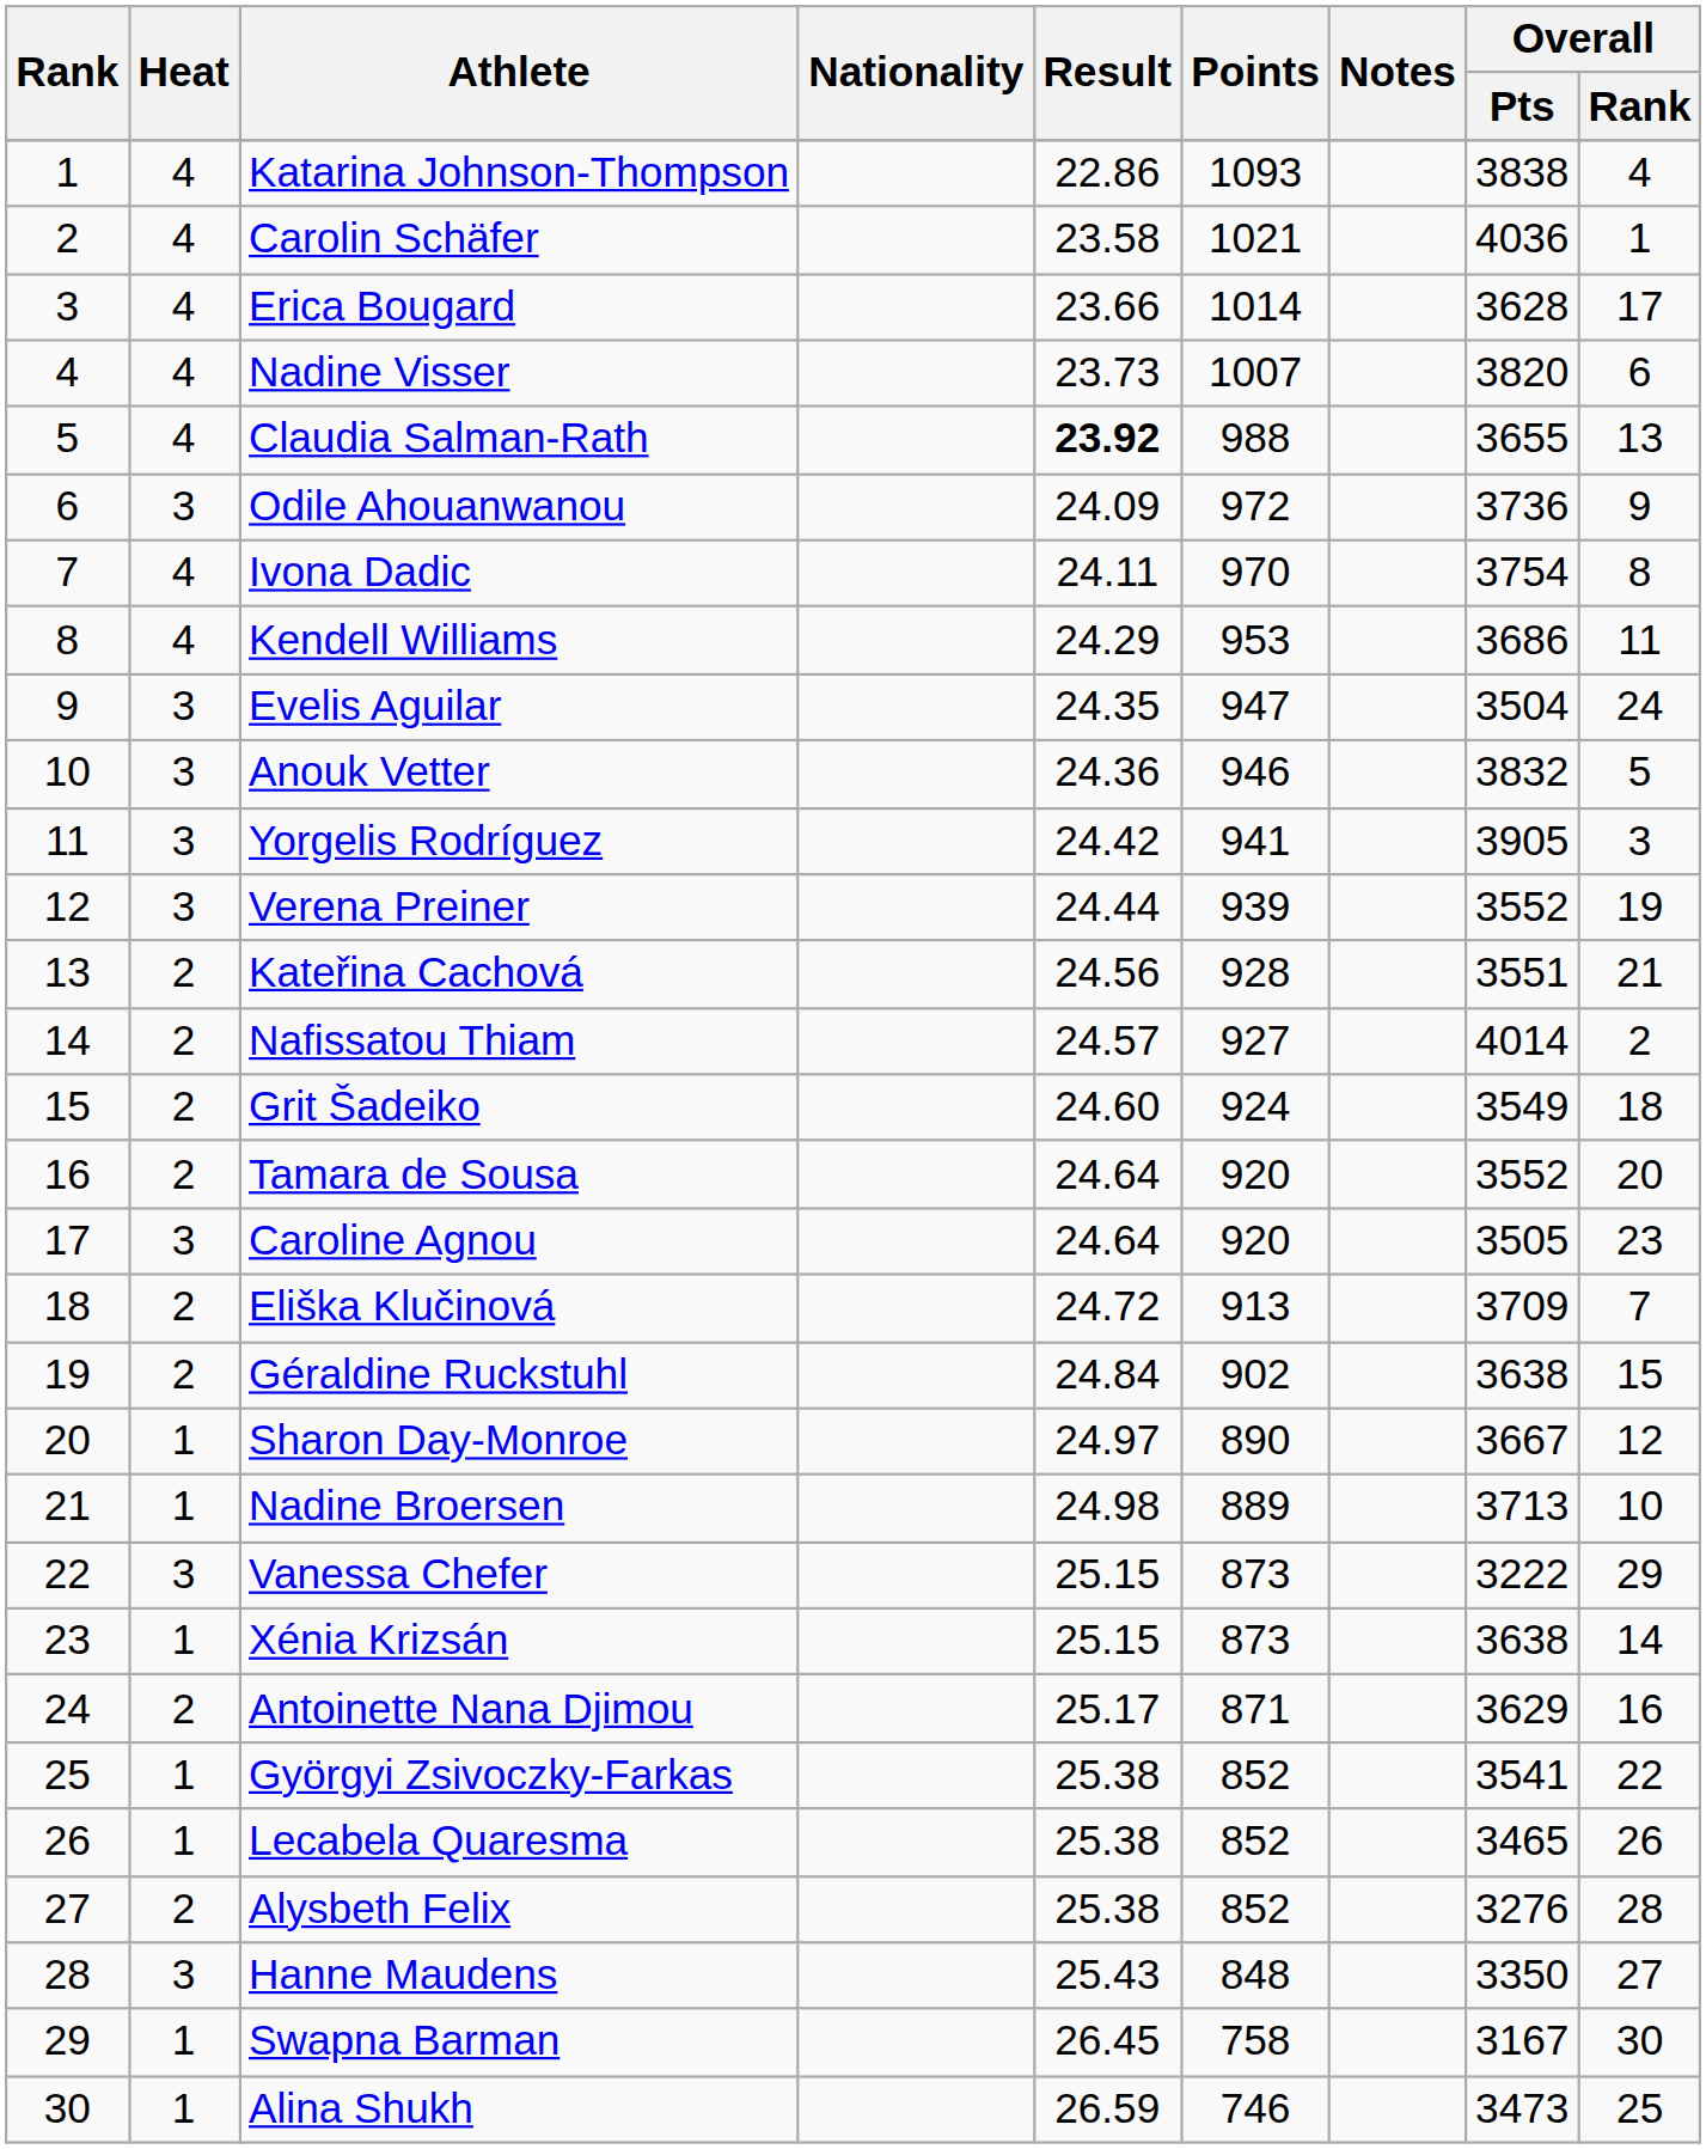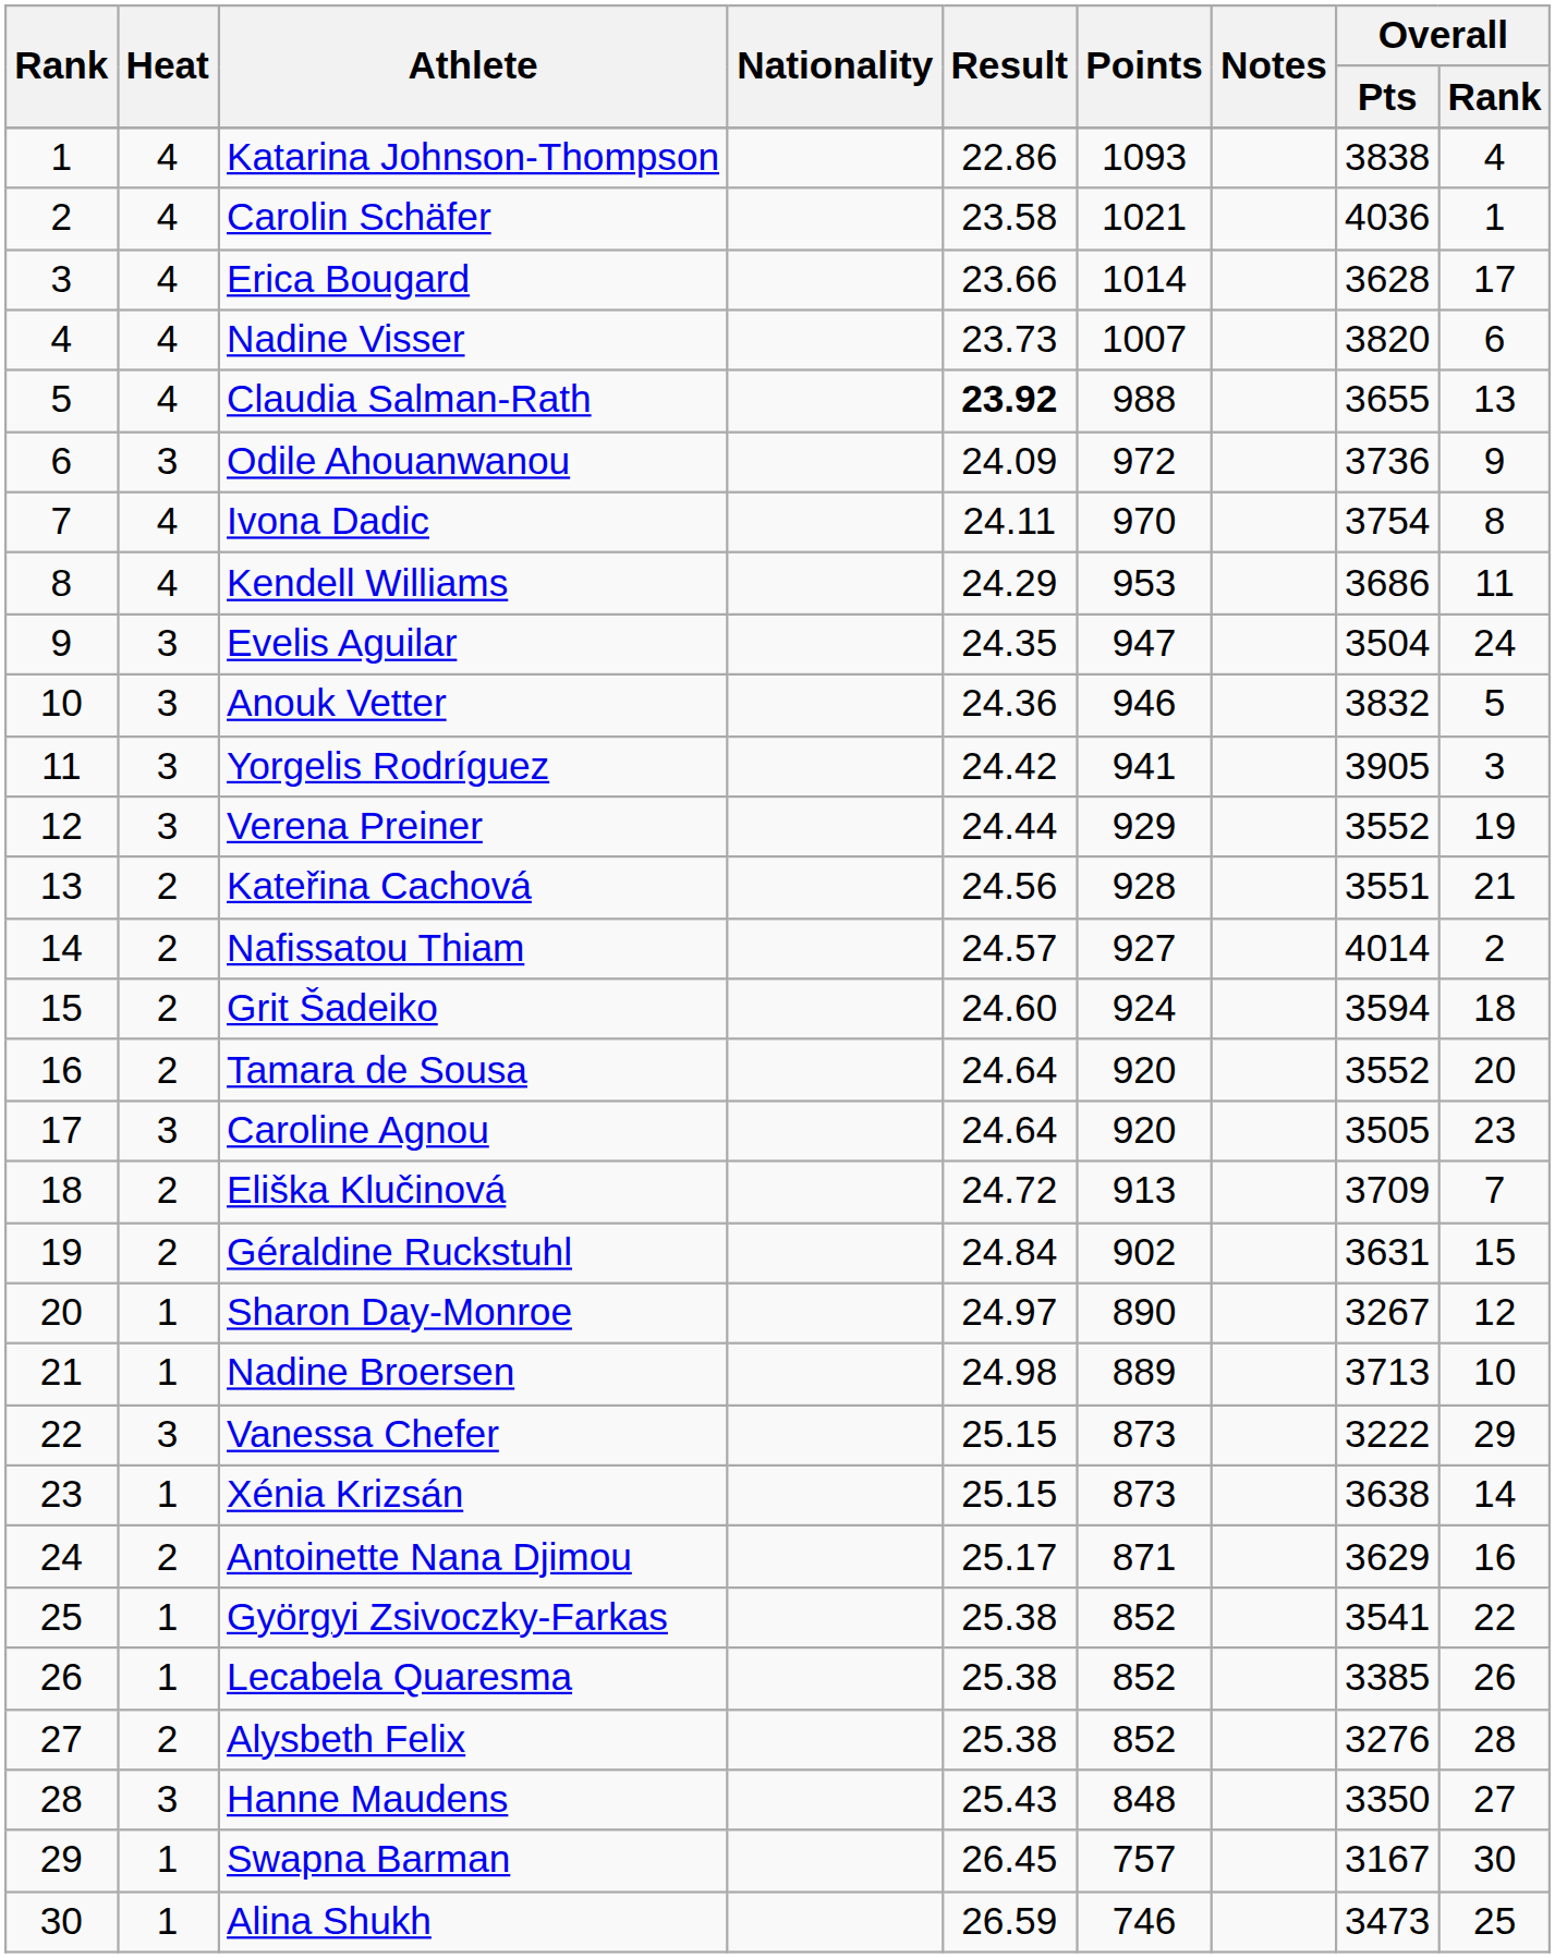 <table class="wikitable sortable" style="text-align:center">
 <tr>
 <th rowspan=2>Rank</th>
 <th rowspan=2>Heat</th>
 <th rowspan=2>Athlete</th>
 <th rowspan=2>Nationality</th>
 <th rowspan=2>Result</th>
 <th rowspan=2>Points</th>
 <th rowspan=2>Notes</th>
 <th colspan=2>Overall</th>
 </tr>
 <tr>
 <th>Pts</th>
 <th>Rank</th>
 </tr>
 <tr>
 </tr>
 <tr>
 <td>1</td>
 <td>4</td>
 <td align=left><a href='#'>Katarina Johnson-Thompson</a></td>
 <td align=left></td>
 <td>22.86</td>
 <td>1093</td>
 <td></td>
 <td>3838</td>
 <td>4</td>
 </tr>
 <tr>
 <td>2</td>
 <td>4</td>
 <td align=left><a href='#'>Carolin Schäfer</a></td>
 <td align=left></td>
 <td>23.58</td>
 <td>1021</td>
 <td></td>
 <td>4036</td>
 <td>1</td>
 </tr>
 <tr>
 <td>3</td>
 <td>4</td>
 <td align=left><a href='#'>Erica Bougard</a></td>
 <td align=left></td>
 <td>23.66</td>
 <td>1014</td>
 <td></td>
 <td>3628</td>
 <td>17</td>
 </tr>
 <tr>
 <td>4</td>
 <td>4</td>
 <td align=left><a href='#'>Nadine Visser</a></td>
 <td align=left></td>
 <td>23.73</td>
 <td>1007</td>
 <td></td>
 <td>3820</td>
 <td>6</td>
 </tr>
 <tr>
 <td>5</td>
 <td>4</td>
 <td align=left><a href='#'>Claudia Salman-Rath</a></td>
 <td align=left></td>
 <td><strong>23.92</strong></td>
 <td>988</td>
 <td></td>
 <td>3655</td>
 <td>13</td>
 </tr>
 <tr>
 <td>6</td>
 <td>3</td>
 <td align=left><a href='#'>Odile Ahouanwanou</a></td>
 <td align=left></td>
 <td>24.09</td>
 <td>972</td>
 <td></td>
 <td>3736</td>
 <td>9</td>
 </tr>
 <tr>
 <td>7</td>
 <td>4</td>
 <td align=left><a href='#'>Ivona Dadic</a></td>
 <td align=left></td>
 <td>24.11</td>
 <td>970</td>
 <td></td>
 <td>3754</td>
 <td>8</td>
 </tr>
 <tr>
 <td>8</td>
 <td>4</td>
 <td align=left><a href='#'>Kendell Williams</a></td>
 <td align=left></td>
 <td>24.29</td>
 <td>953</td>
 <td></td>
 <td>3686</td>
 <td>11</td>
 </tr>
 <tr>
 <td>9</td>
 <td>3</td>
 <td align=left><a href='#'>Evelis Aguilar</a></td>
 <td align=left></td>
 <td>24.35</td>
 <td>947</td>
 <td></td>
 <td>3504</td>
 <td>24</td>
 </tr>
 <tr>
 <td>10</td>
 <td>3</td>
 <td align=left><a href='#'>Anouk Vetter</a></td>
 <td align=left></td>
 <td>24.36</td>
 <td>946</td>
 <td></td>
 <td>3832</td>
 <td>5</td>
 </tr>
 <tr>
 <td>11</td>
 <td>3</td>
 <td align=left><a href='#'>Yorgelis Rodríguez</a></td>
 <td align=left></td>
 <td>24.42</td>
 <td>941</td>
 <td></td>
 <td>3905</td>
 <td>3</td>
 </tr>
 <tr>
 <td>12</td>
 <td>3</td>
 <td align=left><a href='#'>Verena Preiner</a></td>
 <td align=left></td>
 <td>24.44</td>
-<td>939</td>
+<td>929</td>
 <td></td>
 <td>3552</td>
 <td>19</td>
 </tr>
 <tr>
 <td>13</td>
 <td>2</td>
 <td align=left><a href='#'>Kateřina Cachová</a></td>
 <td align=left></td>
 <td>24.56</td>
 <td>928</td>
 <td></td>
 <td>3551</td>
 <td>21</td>
 </tr>
 <tr>
 <td>14</td>
 <td>2</td>
 <td align=left><a href='#'>Nafissatou Thiam</a></td>
 <td align=left></td>
 <td>24.57</td>
 <td>927</td>
 <td></td>
 <td>4014</td>
 <td>2</td>
 </tr>
 <tr>
 <td>15</td>
 <td>2</td>
 <td align=left><a href='#'>Grit Šadeiko</a></td>
 <td align=left></td>
 <td>24.60</td>
 <td>924</td>
 <td></td>
-<td>3549</td>
+<td>3594</td>
 <td>18</td>
 </tr>
 <tr>
 <td>16</td>
 <td>2</td>
 <td align=left><a href='#'>Tamara de Sousa</a></td>
 <td align=left></td>
 <td>24.64</td>
 <td>920</td>
 <td></td>
 <td>3552</td>
 <td>20</td>
 </tr>
 <tr>
 <td>17</td>
 <td>3</td>
 <td align=left><a href='#'>Caroline Agnou</a></td>
 <td align=left></td>
 <td>24.64</td>
 <td>920</td>
 <td></td>
 <td>3505</td>
 <td>23</td>
 </tr>
 <tr>
 <td>18</td>
 <td>2</td>
 <td align=left><a href='#'>Eliška Klučinová</a></td>
 <td align=left></td>
 <td>24.72</td>
 <td>913</td>
 <td></td>
 <td>3709</td>
 <td>7</td>
 </tr>
 <tr>
 <td>19</td>
 <td>2</td>
 <td align=left><a href='#'>Géraldine Ruckstuhl</a></td>
 <td align=left></td>
 <td>24.84</td>
 <td>902</td>
 <td></td>
-<td>3638</td>
+<td>3631</td>
 <td>15</td>
 </tr>
 <tr>
 <td>20</td>
 <td>1</td>
 <td align=left><a href='#'>Sharon Day-Monroe</a></td>
 <td align=left></td>
 <td>24.97</td>
 <td>890</td>
 <td></td>
-<td>3667</td>
+<td>3267</td>
 <td>12</td>
 </tr>
 <tr>
 <td>21</td>
 <td>1</td>
 <td align=left><a href='#'>Nadine Broersen</a></td>
 <td align=left></td>
 <td>24.98</td>
 <td>889</td>
 <td></td>
 <td>3713</td>
 <td>10</td>
 </tr>
 <tr>
 <td>22</td>
 <td>3</td>
 <td align=left><a href='#'>Vanessa Chefer</a></td>
 <td align=left></td>
 <td>25.15</td>
 <td>873</td>
 <td></td>
 <td>3222</td>
 <td>29</td>
 </tr>
 <tr>
 <td>23</td>
 <td>1</td>
 <td align=left><a href='#'>Xénia Krizsán</a></td>
 <td align=left></td>
 <td>25.15</td>
 <td>873</td>
 <td></td>
 <td>3638</td>
 <td>14</td>
 </tr>
 <tr>
 <td>24</td>
 <td>2</td>
 <td align=left><a href='#'>Antoinette Nana Djimou</a></td>
 <td align=left></td>
 <td>25.17</td>
 <td>871</td>
 <td></td>
 <td>3629</td>
 <td>16</td>
 </tr>
 <tr>
 <td>25</td>
 <td>1</td>
 <td align=left><a href='#'>Györgyi Zsivoczky-Farkas</a></td>
 <td align=left></td>
 <td>25.38</td>
 <td>852</td>
 <td></td>
 <td>3541</td>
 <td>22</td>
 </tr>
 <tr>
 <td>26</td>
 <td>1</td>
 <td align=left><a href='#'>Lecabela Quaresma</a></td>
 <td align=left></td>
 <td>25.38</td>
 <td>852</td>
 <td></td>
-<td>3465</td>
+<td>3385</td>
 <td>26</td>
 </tr>
 <tr>
 <td>27</td>
 <td>2</td>
 <td align=left><a href='#'>Alysbeth Felix</a></td>
 <td align=left></td>
 <td>25.38</td>
 <td>852</td>
 <td></td>
 <td>3276</td>
 <td>28</td>
 </tr>
 <tr>
 <td>28</td>
 <td>3</td>
 <td align=left><a href='#'>Hanne Maudens</a></td>
 <td align=left></td>
 <td>25.43</td>
 <td>848</td>
 <td></td>
 <td>3350</td>
 <td>27</td>
 </tr>
 <tr>
 <td>29</td>
 <td>1</td>
 <td align=left><a href='#'>Swapna Barman</a></td>
 <td align=left></td>
 <td>26.45</td>
-<td>758</td>
+<td>757</td>
 <td></td>
 <td>3167</td>
 <td>30</td>
 </tr>
 <tr>
 <td>30</td>
 <td>1</td>
 <td align=left><a href='#'>Alina Shukh</a></td>
 <td align=left></td>
 <td>26.59</td>
 <td>746</td>
 <td></td>
 <td>3473</td>
 <td>25</td>
 </tr>
 </table>
